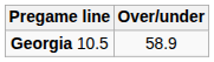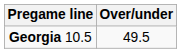 <table class="wikitable">
 <tr align="center">
 <th style=>Pregame line</th>
 <th style=>Over/under</th>
 </tr>
 <tr align="center">
 <td><strong>Georgia</strong> 10.5</td>
-<td>58.9</td>
+<td>49.5</td>
 </tr>
 </table>
